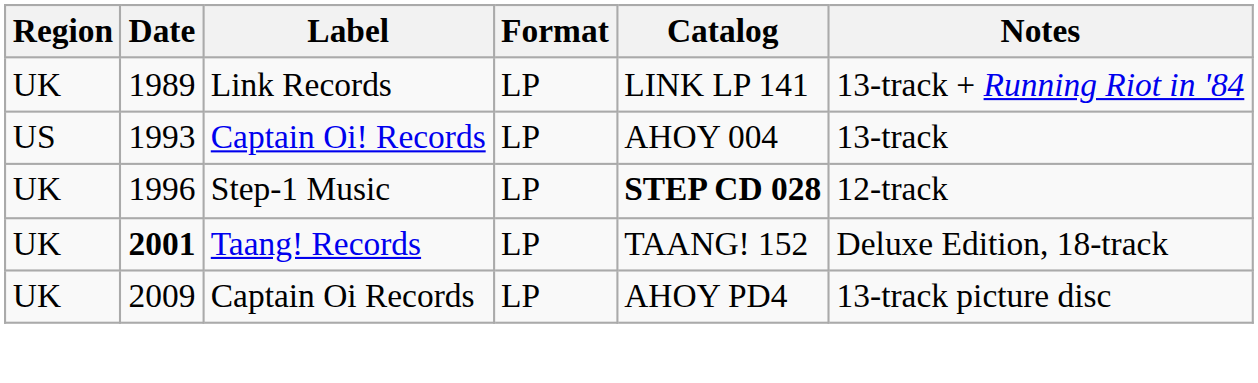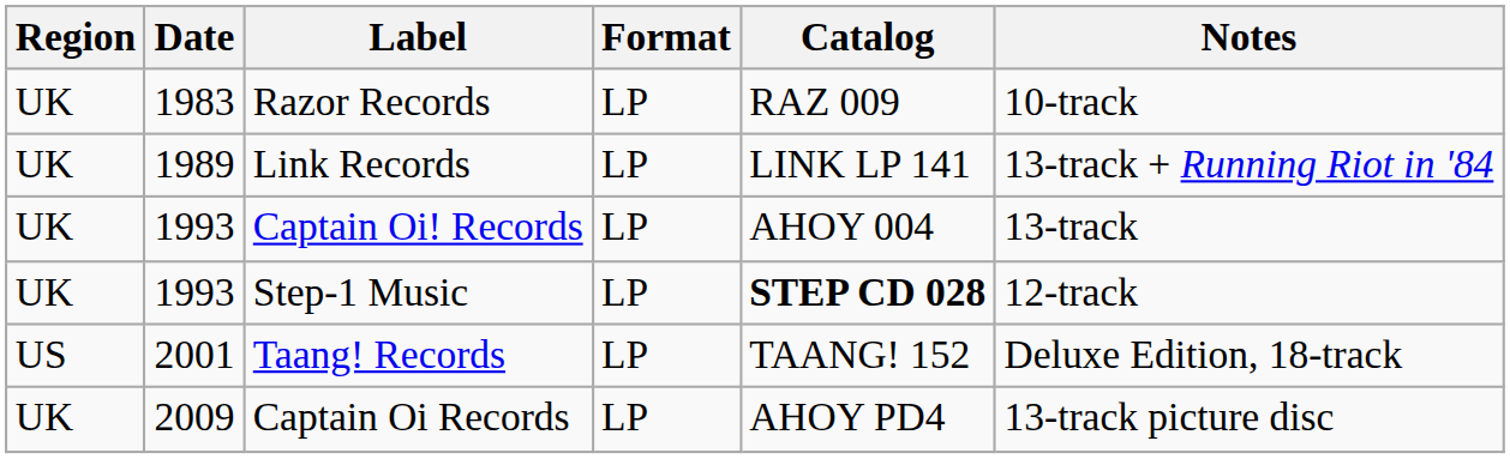 <table class="wikitable">
 <tr>
 <th>Region</th>
 <th>Date</th>
 <th>Label</th>
 <th>Format</th>
 <th>Catalog</th>
 <th>Notes</th>
 </tr>
 <tr>
 <td>UK</td>
+<td>1983</td>
+<td>Razor Records</td>
+<td>LP</td>
+<td>RAZ 009</td>
+<td>10-track</td>
+</tr>
+<tr>
+<td>UK</td>
 <td>1989</td>
 <td>Link Records</td>
 <td>LP</td>
 <td>LINK LP 141</td>
 <td>13-track + <em><a href='#'>Running Riot in '84</a></em></td>
 </tr>
 <tr>
-<td>US</td>
+<td>UK</td>
 <td>1993</td>
 <td><a href='#'>Captain Oi! Records</a></td>
 <td>LP</td>
 <td>AHOY 004</td>
 <td>13-track</td>
 </tr>
 <tr>
 <td>UK</td>
-<td>1996</td>
+<td>1993</td>
 <td>Step-1 Music</td>
 <td>LP</td>
 <td><strong>STEP CD 028</strong></td>
 <td>12-track</td>
 </tr>
 <tr>
-<td>UK</td>
-<td><strong>2001</strong></td>
+<td>US</td>
+<td>2001</td>
 <td><a href='#'>Taang! Records</a></td>
 <td>LP</td>
 <td>TAANG! 152</td>
 <td>Deluxe Edition, 18-track</td>
 </tr>
 <tr>
 <td>UK</td>
 <td>2009</td>
 <td>Captain Oi Records</td>
 <td>LP</td>
 <td>AHOY PD4</td>
 <td>13-track picture disc</td>
 </tr>
 </table>
